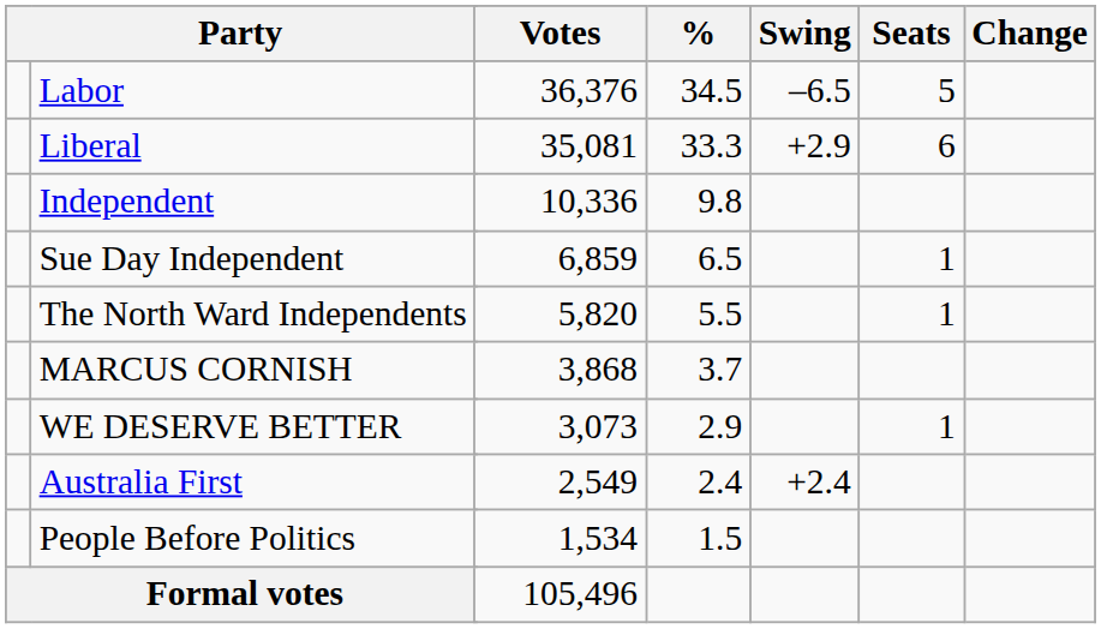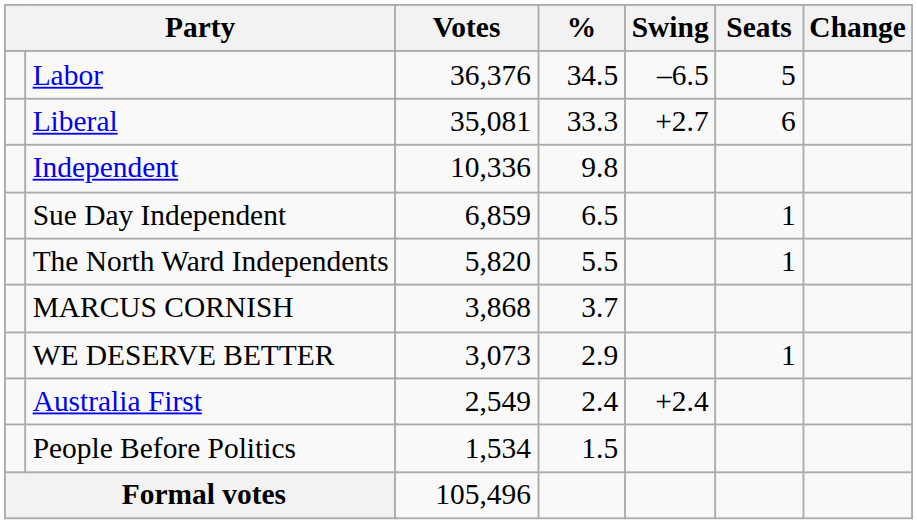 <table class="wikitable" style="text-align:right; margin-bottom:0">
 <tr>
 <th style="width:10px" colspan=3>Party</th>
 <th style="width:70px;">Votes</th>
 <th style="width:40px;">%</th>
 <th style="width:40px;">Swing</th>
 <th style="width:40px;">Seats</th>
 <th style="width:40px;">Change</th>
 </tr>
 <tr>
 <td> </td>
 <td style="text-align:left;" colspan="2"><a href='#'>Labor</a></td>
 <td>36,376</td>
 <td>34.5</td>
 <td>–6.5</td>
 <td>5</td>
 <td></td>
 </tr>
 <tr>
 <td> </td>
 <td style="text-align:left;" colspan="2"><a href='#'>Liberal</a></td>
 <td>35,081</td>
 <td>33.3</td>
-<td>+2.9</td>
+<td>+2.7</td>
 <td>6</td>
 <td></td>
 </tr>
 <tr>
 <td> </td>
 <td style="text-align:left;" colspan="2"><a href='#'>Independent</a></td>
 <td>10,336</td>
 <td>9.8</td>
 <td></td>
 <td></td>
 <td></td>
 </tr>
 <tr>
 <td> </td>
 <td style="text-align:left;" colspan="2">Sue Day Independent</td>
 <td>6,859</td>
 <td>6.5</td>
 <td></td>
 <td>1</td>
 <td></td>
 </tr>
 <tr>
 <td> </td>
 <td style="text-align:left;" colspan="2">The North Ward Independents</td>
 <td>5,820</td>
 <td>5.5</td>
 <td></td>
 <td>1</td>
 <td></td>
 </tr>
 <tr>
 <td> </td>
 <td style="text-align:left;" colspan="2">MARCUS CORNISH</td>
 <td>3,868</td>
 <td>3.7</td>
 <td></td>
 <td></td>
 <td></td>
 </tr>
 <tr>
 <td> </td>
 <td style="text-align:left;" colspan="2">WE DESERVE BETTER</td>
 <td>3,073</td>
 <td>2.9</td>
 <td></td>
 <td>1</td>
 <td></td>
 </tr>
 <tr>
 <td> </td>
 <td style="text-align:left;" colspan="2"><a href='#'>Australia First</a></td>
 <td>2,549</td>
 <td>2.4</td>
 <td>+2.4</td>
 <td></td>
 <td></td>
 </tr>
 <tr>
 <td> </td>
 <td style="text-align:left;" colspan="2">People Before Politics</td>
 <td>1,534</td>
 <td>1.5</td>
 <td></td>
 <td></td>
 <td></td>
 </tr>
 <tr>
 <th colspan="3" rowspan="1"> Formal votes</th>
 <td>105,496</td>
 <td></td>
 <td></td>
 <td></td>
 <td></td>
 </tr>
 </table>
